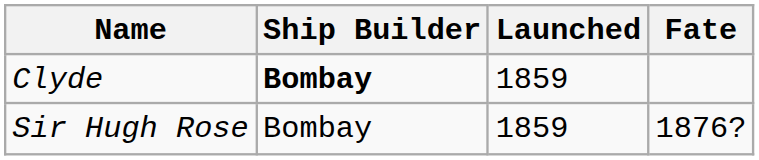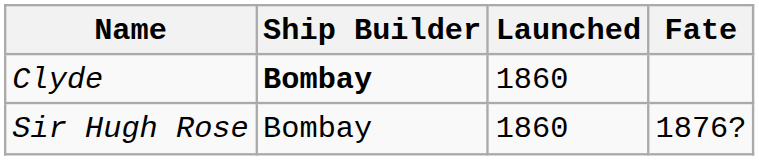 <table class="wikitable" style="text-align:left">
 <tr>
 <th>Name</th>
 <th>Ship Builder</th>
 <th>Launched</th>
 <th>Fate</th>
 </tr>
 <tr>
 <td><em>Clyde</em></td>
 <td><strong>Bombay</strong></td>
-<td>1859</td>
+<td>1860</td>
 <td></td>
 </tr>
 <tr>
 <td><em>Sir Hugh Rose</em></td>
 <td>Bombay</td>
-<td>1859</td>
+<td>1860</td>
 <td>1876?</td>
 </tr>
 </table>
